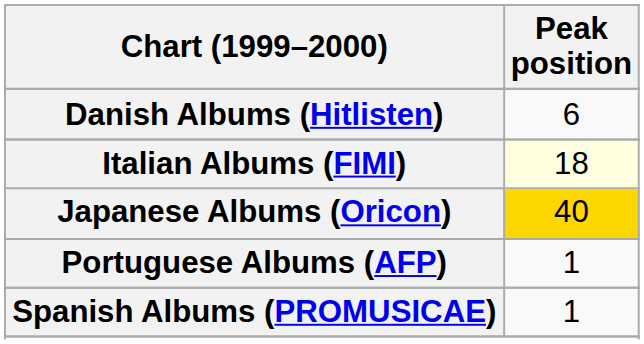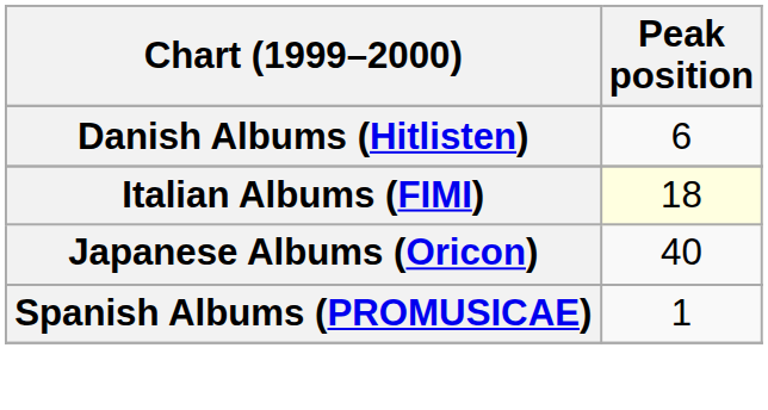 <table class="wikitable sortable plainrowheaders" style="text-align: center;">
 <tr>
 <th scope="col">Chart (1999–2000)</th>
 <th scope="col">Peak<br>position</th>
 </tr>
 <tr>
 </tr>
 <tr>
 </tr>
 <tr>
 </tr>
 <tr>
 </tr>
 <tr>
 </tr>
 <tr>
 <th scope="row">Danish Albums (<a href='#'>Hitlisten</a>)</th>
 <td>6</td>
 </tr>
 <tr>
 </tr>
 <tr>
 </tr>
 <tr>
 </tr>
 <tr>
 </tr>
 <tr>
 </tr>
 <tr>
 <th scope="row">Italian Albums (<a href='#'>FIMI</a>)</th>
 <td style="background: lightyellow;">18</td>
 </tr>
 <tr>
 <th scope="row">Japanese Albums (<a href='#'>Oricon</a>)</th>
-<td style="background: gold;">40</td>
+<td>40</td>
 </tr>
 <tr>
 </tr>
 <tr>
 </tr>
 <tr>
 </tr>
 <tr>
-</tr>
-<tr>
-<th scope="row">Portuguese Albums (<a href='#'>AFP</a>)</th>
-<td>1</td>
 </tr>
 <tr>
 </tr>
 <tr>
 <th scope="row">Spanish Albums (<a href='#'>PROMUSICAE</a>)</th>
 <td>1</td>
 </tr>
 <tr>
 </tr>
 <tr>
 </tr>
 <tr>
 </tr>
 <tr>
 </tr>
 </table>
